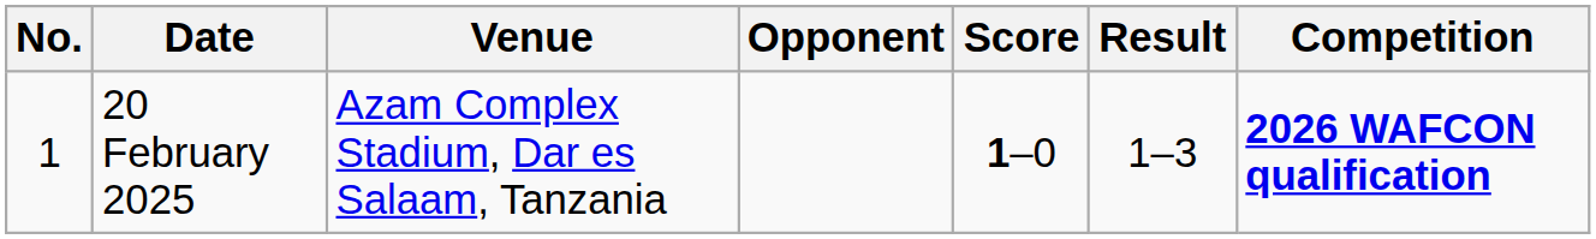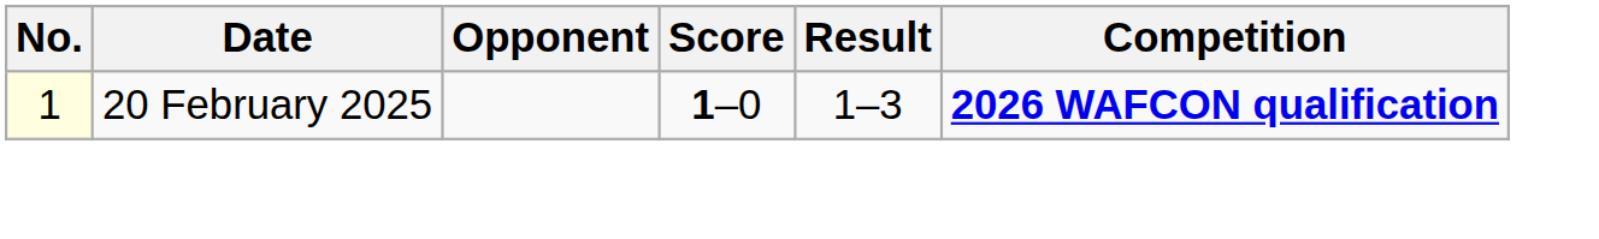 <table class="wikitable sortable">
 <tr>
 <th scope="col">No.</th>
 <th scope="col">Date</th>
-<th scope="col">Venue</th>
 <th scope="col">Opponent</th>
 <th scope="col">Score</th>
 <th scope="col">Result</th>
 <th scope="col">Competition</th>
 </tr>
 <tr>
-<td style="text-align:center">1</td>
+<td style="background: lightyellow; text-align:center">1</td>
 <td>20 February 2025</td>
-<td><a href='#'>Azam Complex Stadium</a>, <a href='#'>Dar es Salaam</a>, Tanzania</td>
 <td></td>
 <td style="text-align:center"><strong>1</strong>–0</td>
 <td style="text-align:center">1–3</td>
 <td><strong><a href='#'>2026 WAFCON qualification</a></strong></td>
 </tr>
 </table>
